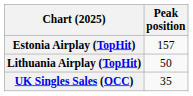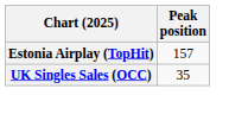 <table class="wikitable sortable plainrowheaders" style="text-align:center">
 <tr>
 <th scope="col">Chart (2025)</th>
 <th scope="col">Peak<br>position</th>
 </tr>
 <tr>
 <th scope="row">Estonia Airplay (<a href='#'>TopHit</a>)</th>
 <td>157</td>
 </tr>
 <tr>
-<th scope="row">Lithuania Airplay (<a href='#'>TopHit</a>)</th>
-<td>50</td>
-</tr>
-<tr>
 <th scope="row"><a href='#'>UK Singles Sales</a> (<a href='#'>OCC</a>)</th>
 <td>35</td>
 </tr>
 </table>
